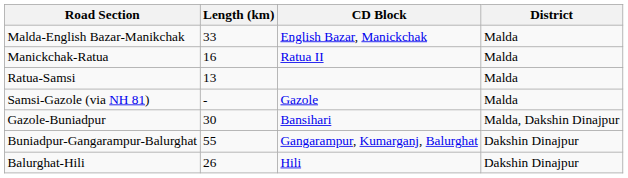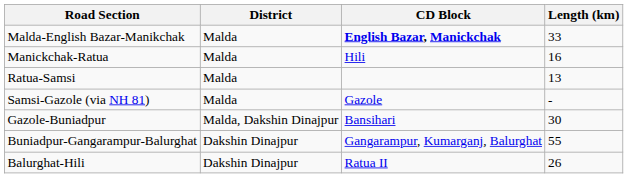 <table class="wikitable sortable">
 <tr>
 <th>Road Section</th>
+<th>District</th>
+<th>CD Block</th>
 <th>Length (km)</th>
-<th>CD Block</th>
-<th>District</th>
 </tr>
 <tr>
 <td>Malda-English Bazar-Manikchak</td>
+<td>Malda</td>
+<td><strong><a href='#'>English Bazar</a>, <a href='#'>Manickchak</a></strong></td>
 <td>33</td>
-<td><a href='#'>English Bazar</a>, <a href='#'>Manickchak</a></td>
-<td>Malda</td>
 </tr>
 <tr>
 <td>Manickchak-Ratua</td>
+<td>Malda</td>
+<td><a href='#'>Hili</a></td>
 <td>16</td>
-<td><a href='#'>Ratua II</a></td>
-<td>Malda</td>
 </tr>
 <tr>
 <td>Ratua-Samsi</td>
+<td>Malda</td>
+<td></td>
 <td>13</td>
-<td></td>
-<td>Malda</td>
 </tr>
 <tr>
 <td>Samsi-Gazole (via <a href='#'>NH 81</a>)</td>
+<td>Malda</td>
+<td><a href='#'>Gazole</a></td>
 <td>-</td>
-<td><a href='#'>Gazole</a></td>
-<td>Malda</td>
 </tr>
 <tr>
 <td>Gazole-Buniadpur</td>
+<td>Malda, Dakshin Dinajpur</td>
+<td><a href='#'>Bansihari</a></td>
 <td>30</td>
-<td><a href='#'>Bansihari</a></td>
-<td>Malda, Dakshin Dinajpur</td>
 </tr>
 <tr>
 <td>Buniadpur-Gangarampur-Balurghat</td>
+<td>Dakshin Dinajpur</td>
+<td><a href='#'>Gangarampur</a>, <a href='#'>Kumarganj</a>, <a href='#'>Balurghat</a></td>
 <td>55</td>
-<td><a href='#'>Gangarampur</a>, <a href='#'>Kumarganj</a>, <a href='#'>Balurghat</a></td>
-<td>Dakshin Dinajpur</td>
 </tr>
 <tr>
 <td>Balurghat-Hili</td>
+<td>Dakshin Dinajpur</td>
+<td><a href='#'>Ratua II</a></td>
 <td>26</td>
-<td><a href='#'>Hili</a></td>
-<td>Dakshin Dinajpur</td>
 </tr>
 </table>
